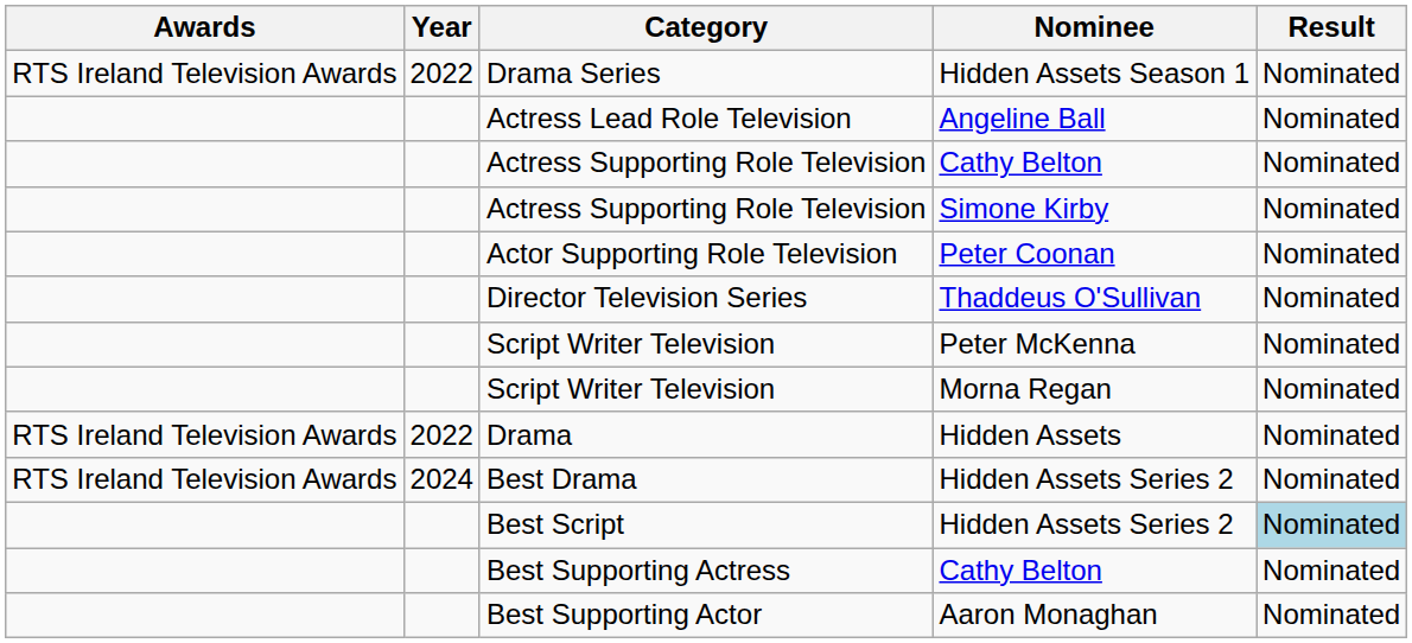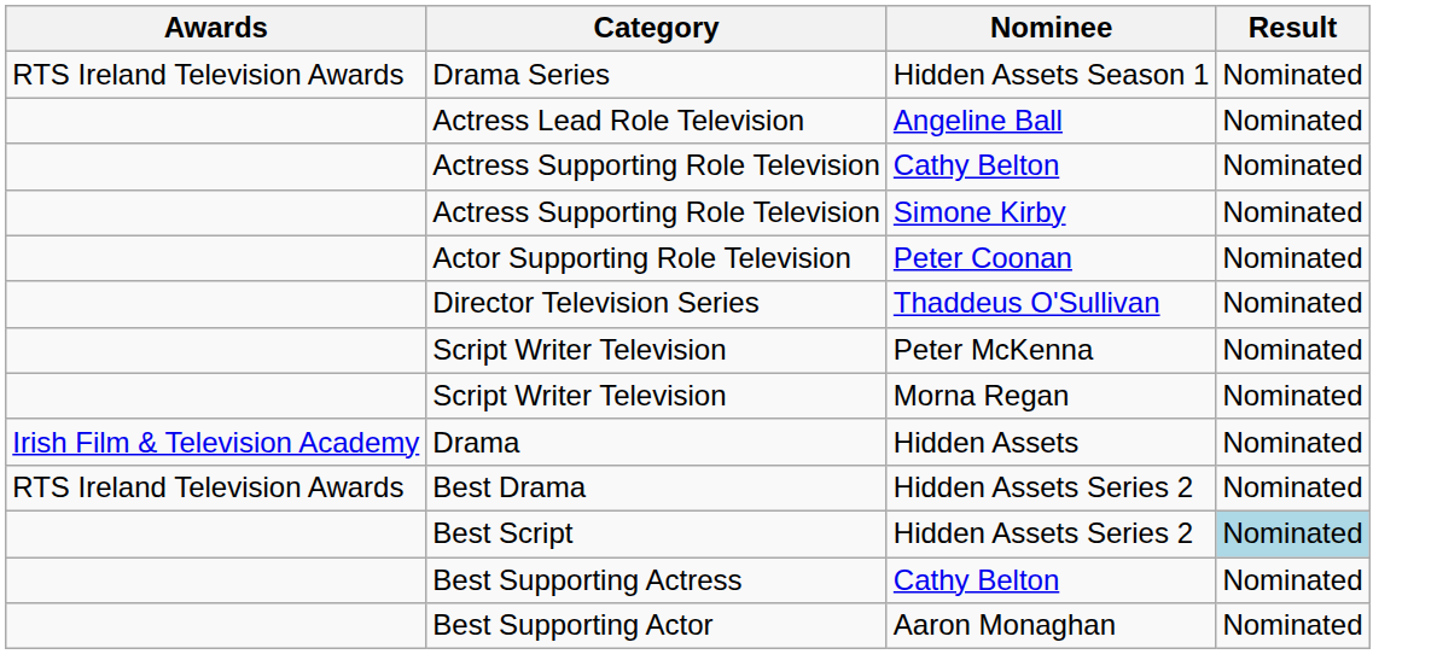 <table class="wikitable">
 <tr>
 <th>Awards</th>
-<th>Year</th>
 <th>Category</th>
 <th>Nominee</th>
 <th>Result</th>
 </tr>
 <tr>
 <td>RTS Ireland Television Awards</td>
-<td>2022</td>
 <td>Drama Series</td>
 <td>Hidden Assets Season 1</td>
 <td>Nominated</td>
 </tr>
 <tr>
-<td></td>
 <td></td>
 <td>Actress Lead Role Television</td>
 <td><a href='#'>Angeline Ball</a></td>
 <td>Nominated</td>
 </tr>
 <tr>
 <td></td>
-<td></td>
 <td>Actress Supporting Role Television</td>
 <td><a href='#'>Cathy Belton</a></td>
 <td>Nominated</td>
 </tr>
 <tr>
-<td></td>
 <td></td>
 <td>Actress Supporting Role Television</td>
 <td><a href='#'>Simone Kirby</a></td>
 <td>Nominated</td>
 </tr>
 <tr>
 <td></td>
-<td></td>
 <td>Actor Supporting Role Television</td>
 <td><a href='#'>Peter Coonan</a></td>
 <td>Nominated</td>
 </tr>
 <tr>
-<td></td>
 <td></td>
 <td>Director Television Series</td>
 <td><a href='#'>Thaddeus O'Sullivan</a></td>
 <td>Nominated</td>
 </tr>
 <tr>
 <td></td>
-<td></td>
 <td>Script Writer Television</td>
 <td>Peter McKenna</td>
 <td>Nominated</td>
 </tr>
 <tr>
 <td></td>
-<td></td>
 <td>Script Writer Television</td>
 <td>Morna Regan</td>
 <td>Nominated</td>
 </tr>
 <tr>
-<td>RTS Ireland Television Awards</td>
-<td>2022</td>
+<td><a href='#'>Irish Film & Television Academy</a></td>
 <td>Drama</td>
 <td>Hidden Assets</td>
 <td>Nominated</td>
 </tr>
 <tr>
 <td>RTS Ireland Television Awards</td>
-<td>2024</td>
 <td>Best Drama</td>
 <td>Hidden Assets Series 2</td>
 <td>Nominated</td>
 </tr>
 <tr>
-<td></td>
 <td></td>
 <td>Best Script</td>
 <td>Hidden Assets Series 2</td>
 <td style="background: lightblue;">Nominated</td>
 </tr>
 <tr>
 <td></td>
-<td></td>
 <td>Best Supporting Actress</td>
 <td><a href='#'>Cathy Belton</a></td>
 <td>Nominated</td>
 </tr>
 <tr>
 <td></td>
-<td></td>
 <td>Best Supporting Actor</td>
 <td>Aaron Monaghan</td>
 <td>Nominated</td>
 </tr>
 </table>
